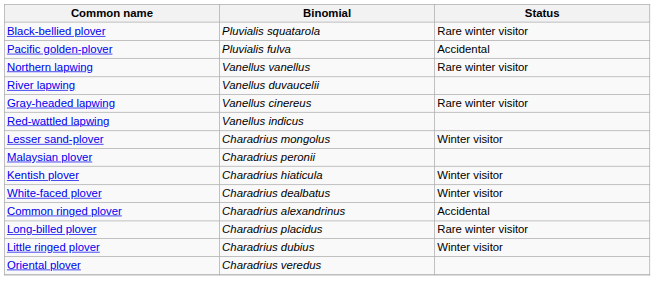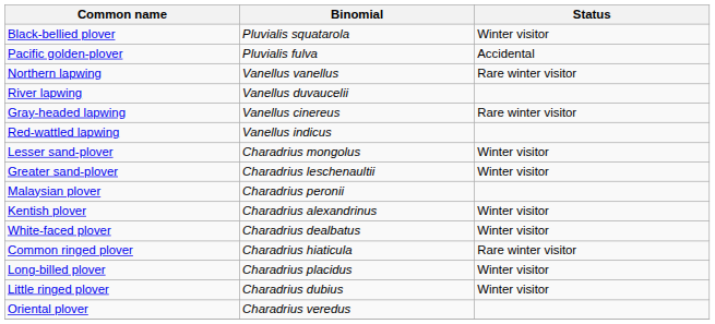 <table width=72% class="wikitable">
 <tr>
 <th width=24%>Common name</th>
 <th width=24%>Binomial</th>
 <th width=24%>Status</th>
 </tr>
 <tr>
 <td><a href='#'>Black-bellied plover</a></td>
 <td><em>Pluvialis squatarola</em></td>
-<td>Rare winter visitor</td>
+<td>Winter visitor</td>
 </tr>
 <tr>
 <td><a href='#'>Pacific golden-plover</a></td>
 <td><em>Pluvialis fulva</em></td>
 <td>Accidental</td>
 </tr>
 <tr>
 <td><a href='#'>Northern lapwing</a></td>
 <td><em>Vanellus vanellus</em></td>
 <td>Rare winter visitor</td>
 </tr>
 <tr>
 <td><a href='#'>River lapwing</a></td>
 <td><em>Vanellus duvaucelii</em></td>
 <td></td>
 </tr>
 <tr>
 <td><a href='#'>Gray-headed lapwing</a></td>
 <td><em>Vanellus cinereus</em></td>
 <td>Rare winter visitor</td>
 </tr>
 <tr>
 <td><a href='#'>Red-wattled lapwing</a></td>
 <td><em>Vanellus indicus</em></td>
 <td></td>
 </tr>
 <tr>
 <td><a href='#'>Lesser sand-plover</a></td>
 <td><em>Charadrius mongolus</em></td>
 <td>Winter visitor</td>
 </tr>
 <tr>
+<td><a href='#'>Greater sand-plover</a></td>
+<td><em>Charadrius leschenaultii</em></td>
+<td>Winter visitor</td>
+</tr>
+<tr>
 <td><a href='#'>Malaysian plover</a></td>
 <td><em>Charadrius peronii</em></td>
 <td></td>
 </tr>
 <tr>
 <td><a href='#'>Kentish plover</a></td>
-<td><em>Charadrius hiaticula</em></td>
+<td><em>Charadrius alexandrinus</em></td>
 <td>Winter visitor</td>
 </tr>
 <tr>
 <td><a href='#'>White-faced plover</a></td>
 <td><em>Charadrius dealbatus</em></td>
 <td>Winter visitor</td>
 </tr>
 <tr>
 <td><a href='#'>Common ringed plover</a></td>
-<td><em>Charadrius alexandrinus</em></td>
-<td>Accidental</td>
+<td><em>Charadrius hiaticula</em></td>
+<td>Rare winter visitor</td>
 </tr>
 <tr>
 <td><a href='#'>Long-billed plover</a></td>
 <td><em>Charadrius placidus</em></td>
-<td>Rare winter visitor</td>
+<td>Winter visitor</td>
 </tr>
 <tr>
 <td><a href='#'>Little ringed plover</a></td>
 <td><em>Charadrius dubius</em></td>
 <td>Winter visitor</td>
 </tr>
 <tr>
 <td><a href='#'>Oriental plover</a></td>
 <td><em>Charadrius veredus</em></td>
 <td></td>
 </tr>
 <tr>
 </tr>
 </table>
